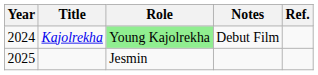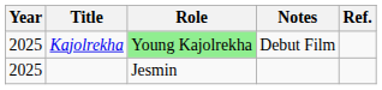 <table class="wikitable">
 <tr>
 <th>Year</th>
 <th>Title</th>
 <th>Role</th>
 <th>Notes</th>
 <th>Ref.</th>
 </tr>
 <tr>
-<td>2024</td>
+<td>2025</td>
 <td><em><a href='#'>Kajolrekha</a></em></td>
 <td style="background: lightgreen;">Young Kajolrekha</td>
 <td>Debut Film</td>
 <td></td>
 </tr>
 <tr>
 <td>2025</td>
 <td></td>
 <td>Jesmin</td>
 <td></td>
 <td></td>
 </tr>
 </table>
